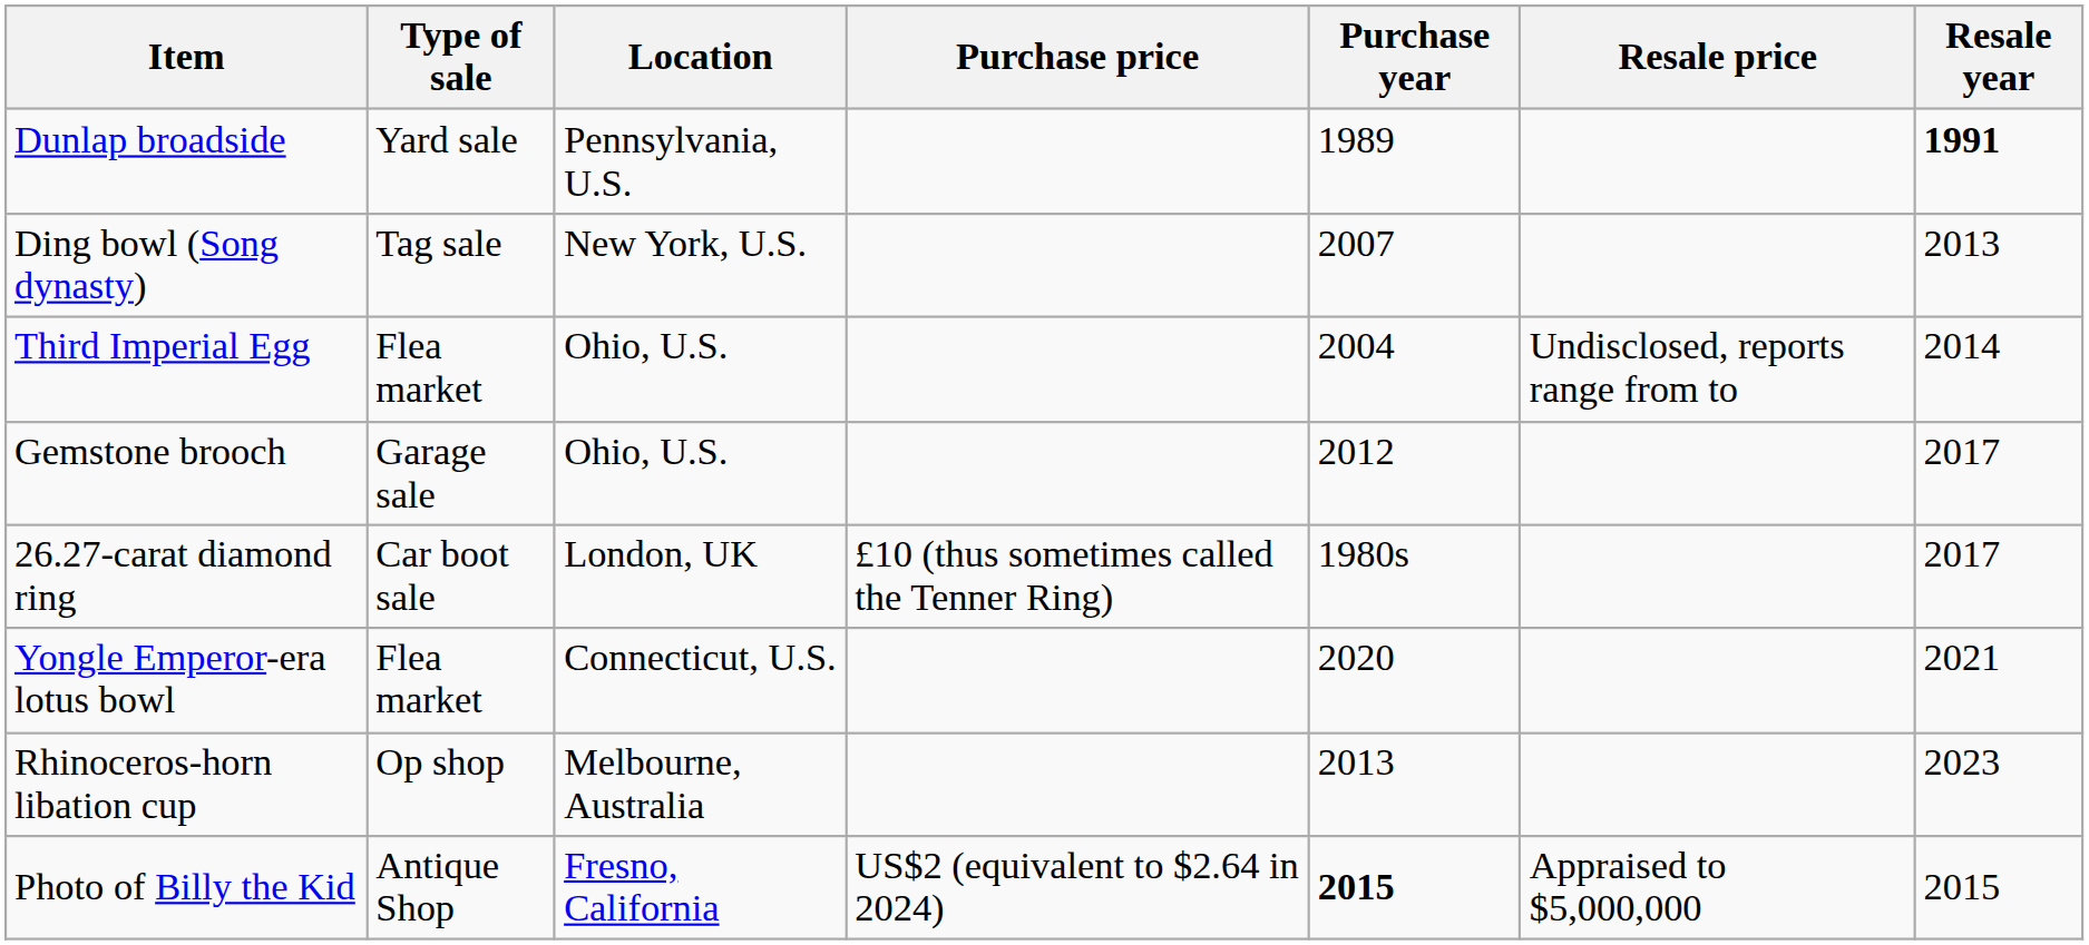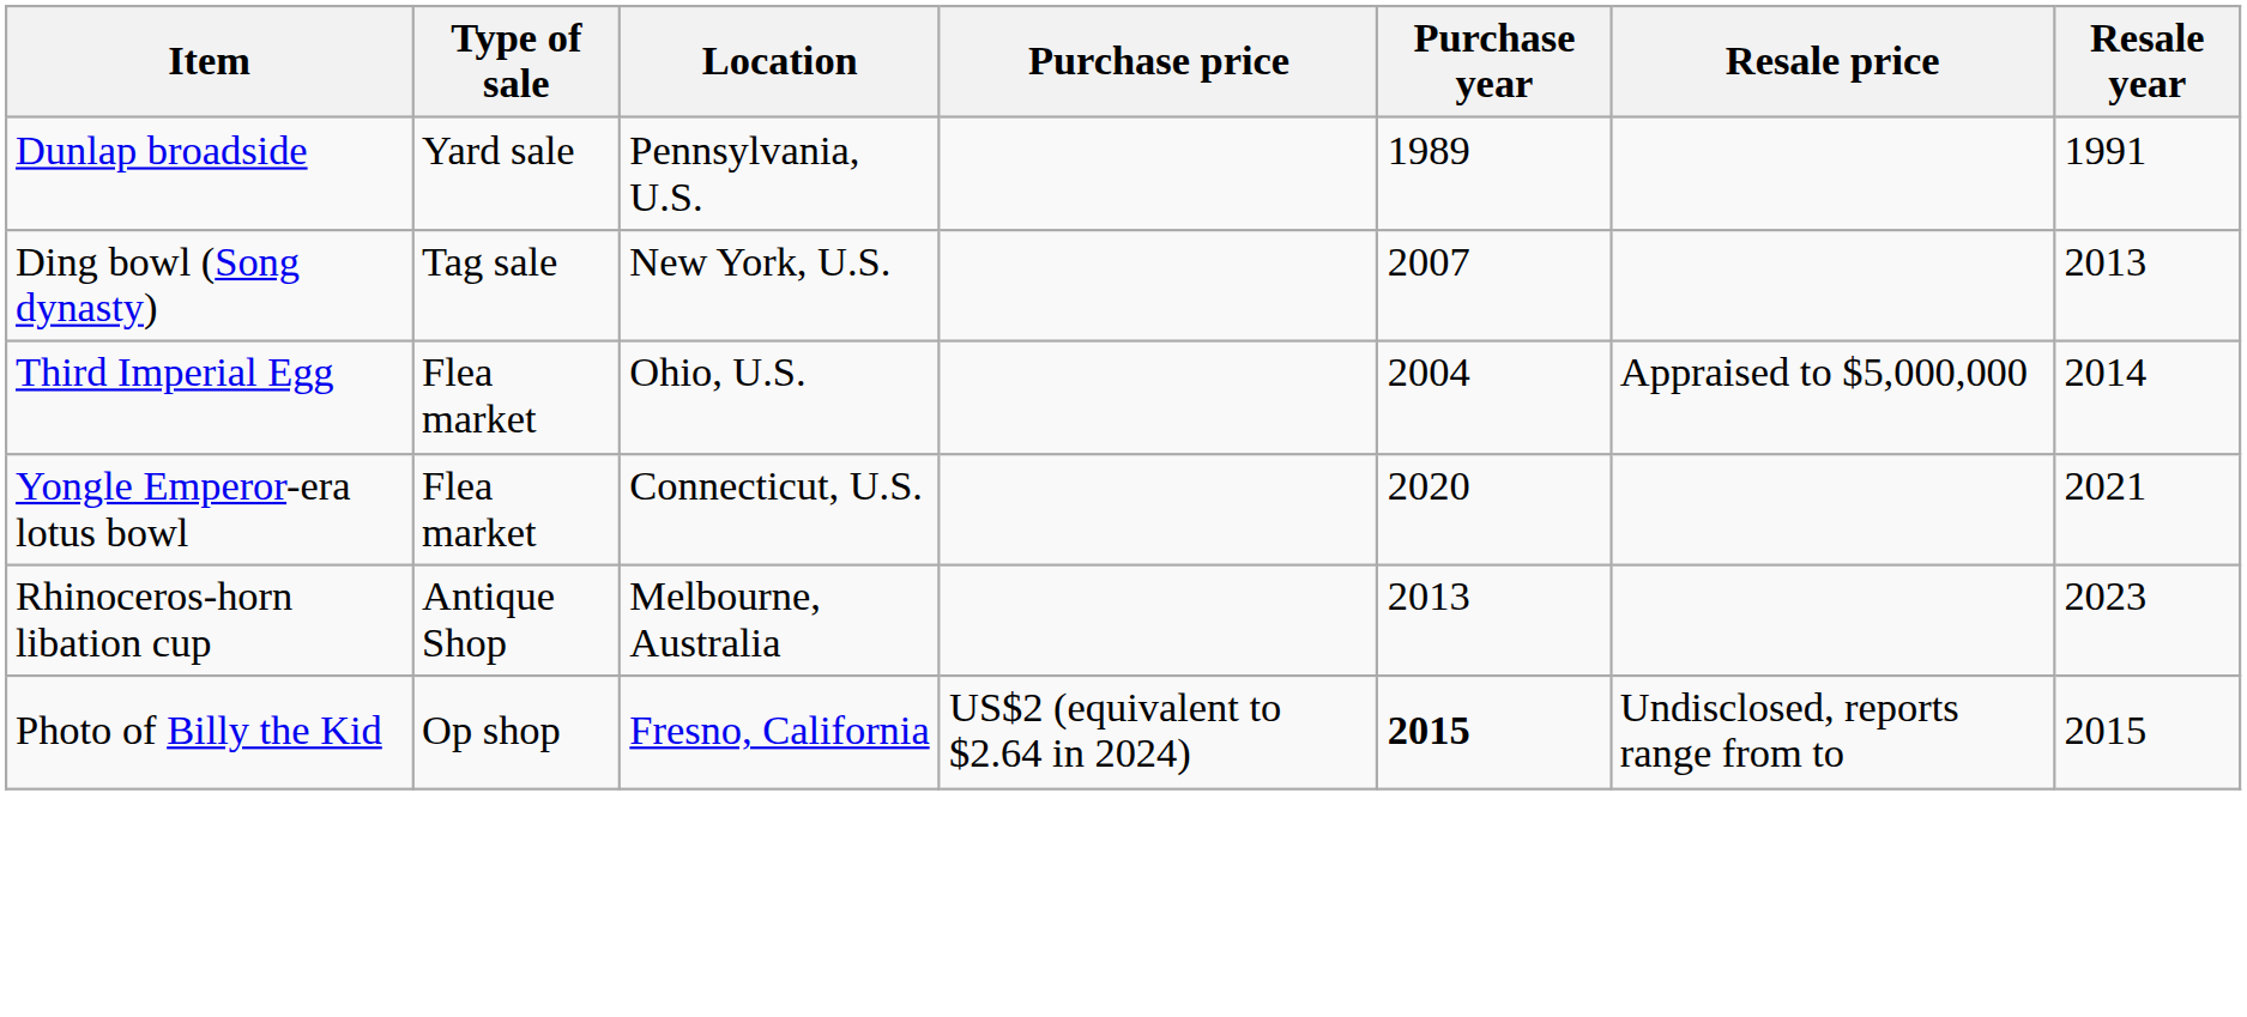 <table class="wikitable">
 <tr>
 <th>Item</th>
 <th>Type of sale</th>
 <th>Location</th>
 <th>Purchase price</th>
 <th>Purchase year</th>
 <th>Resale price</th>
 <th>Resale year</th>
 </tr>
 <tr valign="top">
 <td><a href='#'>Dunlap broadside</a></td>
 <td>Yard sale</td>
 <td>Pennsylvania, U.S.</td>
 <td></td>
 <td>1989</td>
 <td></td>
-<td><strong>1991</strong></td>
+<td>1991</td>
 </tr>
 <tr valign="top">
 <td>Ding bowl (<a href='#'>Song dynasty</a>)</td>
 <td>Tag sale</td>
 <td>New York, U.S.</td>
 <td></td>
 <td>2007</td>
 <td></td>
 <td>2013</td>
 </tr>
 <tr valign="top">
 <td><a href='#'>Third Imperial Egg</a></td>
 <td>Flea market</td>
 <td>Ohio, U.S.</td>
 <td></td>
 <td>2004</td>
-<td>Undisclosed, reports range from  to </td>
+<td>Appraised to $5,000,000</td>
 <td>2014</td>
-</tr>
-<tr valign="top">
-<td>Gemstone brooch</td>
-<td>Garage sale</td>
-<td>Ohio, U.S.</td>
-<td></td>
-<td>2012</td>
-<td></td>
-<td>2017</td>
-</tr>
-<tr valign="top">
-<td>26.27-carat diamond ring</td>
-<td>Car boot sale</td>
-<td>London, UK</td>
-<td>£10 (thus sometimes called the Tenner Ring)</td>
-<td>1980s</td>
-<td></td>
-<td>2017</td>
 </tr>
 <tr valign="top">
 <td><a href='#'>Yongle Emperor</a>-era lotus bowl</td>
 <td>Flea market</td>
 <td>Connecticut, U.S.</td>
 <td></td>
 <td>2020</td>
 <td></td>
 <td>2021</td>
 </tr>
 <tr valign="top">
 <td>Rhinoceros-horn libation cup</td>
-<td>Op shop</td>
+<td>Antique Shop</td>
 <td>Melbourne, Australia</td>
 <td></td>
 <td>2013</td>
 <td></td>
 <td>2023</td>
 </tr>
 <tr>
 <td>Photo of <a href='#'>Billy the Kid</a></td>
-<td>Antique Shop</td>
+<td>Op shop</td>
 <td><a href='#'>Fresno, California</a></td>
 <td>US$2 (equivalent to $2.64 in 2024)</td>
 <td><strong>2015</strong></td>
-<td>Appraised to $5,000,000</td>
+<td>Undisclosed, reports range from  to </td>
 <td>2015</td>
 </tr>
 </table>
